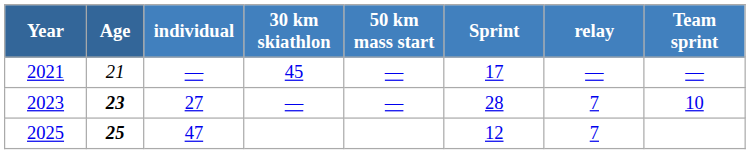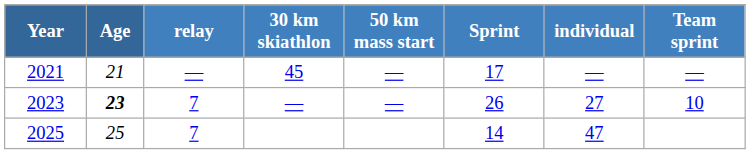 <table class="wikitable" style="font-size:95%; text-align:center; border:grey solid 1px; border-collapse:collapse; background:#ffffff;">
 <tr>
 <th style="background-color:#369; color:white; width:60px;"> Year </th>
 <th style="background-color:#369; color:white; width:40px;"> Age </th>
-<th style="background-color:#4180be; color:white; width:75px;"> individual </th>
+<th style="background-color:#4180be; color:white; width:75px;"> relay </th>
 <th style="background-color:#4180be; color:white; width:75px;"> 30 km <br> skiathlon </th>
 <th style="background-color:#4180be; color:white; width:75px;"> 50 km <br> mass start </th>
 <th style="background-color:#4180be; color:white; width:75px;"> Sprint </th>
-<th style="background-color:#4180be; color:white; width:75px;"> relay </th>
+<th style="background-color:#4180be; color:white; width:75px;"> individual </th>
 <th style="background-color:#4180be; color:white; width:75px;"> Team <br> sprint </th>
 </tr>
 <tr>
 <td><a href='#'>2021</a></td>
 <td><em>21</em></td>
 <td><a href='#'>—</a></td>
 <td><a href='#'>45</a></td>
 <td><a href='#'>—</a></td>
 <td><a href='#'>17</a></td>
 <td><a href='#'>—</a></td>
 <td><a href='#'>—</a></td>
 </tr>
 <tr>
 <td><a href='#'>2023</a></td>
 <td><strong><em>23</em></strong></td>
-<td><a href='#'>27</a></td>
+<td><a href='#'>7</a></td>
 <td><a href='#'>—</a></td>
 <td><a href='#'>—</a></td>
-<td><a href='#'>28</a></td>
-<td><a href='#'>7</a></td>
+<td><a href='#'>26</a></td>
+<td><a href='#'>27</a></td>
 <td><a href='#'>10</a></td>
 </tr>
 <tr>
 <td><a href='#'>2025</a></td>
-<td><strong><em>25</em></strong></td>
-<td><a href='#'>47</a></td>
+<td><em>25</em></td>
+<td><a href='#'>7</a></td>
 <td></td>
 <td></td>
-<td><a href='#'>12</a></td>
-<td><a href='#'>7</a></td>
+<td><a href='#'>14</a></td>
+<td><a href='#'>47</a></td>
 <td></td>
 </tr>
 </table>
